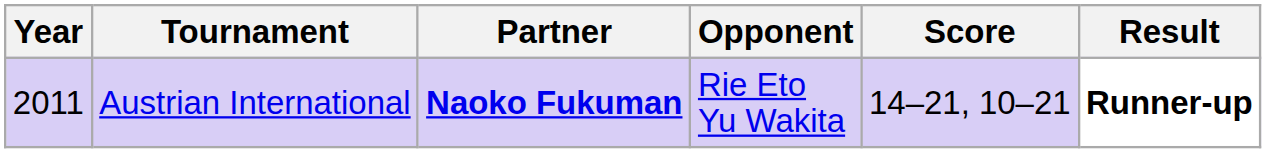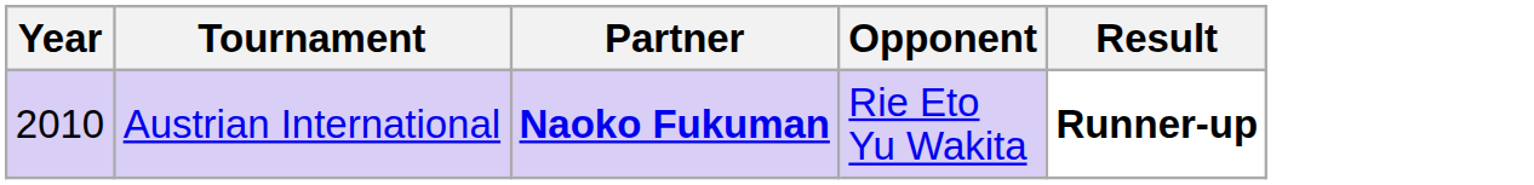 <table class="sortable wikitable" style="font-size: 90%;">
 <tr>
 <th>Year</th>
 <th>Tournament</th>
 <th>Partner</th>
 <th>Opponent</th>
-<th>Score</th>
 <th>Result</th>
 </tr>
 <tr style="background:#D8CEF6">
-<td align="center">2011</td>
+<td align="center">2010</td>
 <td align="left"><a href='#'>Austrian International</a></td>
 <td align="left"><strong> <a href='#'>Naoko Fukuman</a></strong></td>
 <td align="left"> <a href='#'>Rie Eto</a><br> <a href='#'>Yu Wakita</a></td>
-<td align="left">14–21, 10–21</td>
 <td style="text-align:left; background:white"> <strong>Runner-up</strong></td>
 </tr>
 </table>
